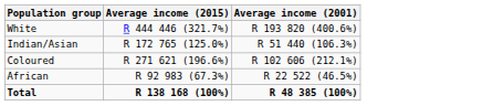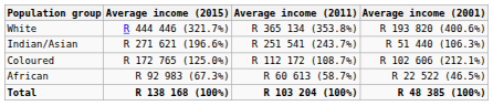 <table class="wikitable">
 <tr>
 <th>Population group</th>
 <th>Average income (2015)</th>
+<th>Average income (2011)</th>
 <th>Average income (2001)</th>
 </tr>
 <tr>
 <td>White</td>
 <td align=right><a href='#'>R</a> 444 446 (321.7%)</td>
+<td align=right>R 365 134 (353.8%)</td>
 <td align=right>R 193 820 (400.6%)</td>
 </tr>
 <tr>
 <td>Indian/Asian</td>
-<td align=right>R 172 765 (125.0%)</td>
+<td align=right>R 271 621 (196.6%)</td>
+<td align=right>R 251 541 (243.7%)</td>
 <td align=right>R 51 440 (106.3%)</td>
 </tr>
 <tr>
 <td>Coloured</td>
-<td align=right>R 271 621 (196.6%)</td>
+<td align=right>R 172 765 (125.0%)</td>
+<td align=right>R 112 172 (108.7%)</td>
 <td align=right>R 102 606 (212.1%)</td>
 </tr>
 <tr>
 <td>African</td>
 <td align=right>R 92 983 (67.3%)</td>
+<td align=right>R 60 613 (58.7%)</td>
 <td align=right>R 22 522 (46.5%)</td>
 </tr>
 <tr>
 <td><strong>Total</strong></td>
 <td align=right><strong>R 138 168 (100%)</strong></td>
+<td align=right><strong>R 103 204 (100%)</strong></td>
 <td align=right><strong>R 48 385 (100%)</strong></td>
 </tr>
 </table>
